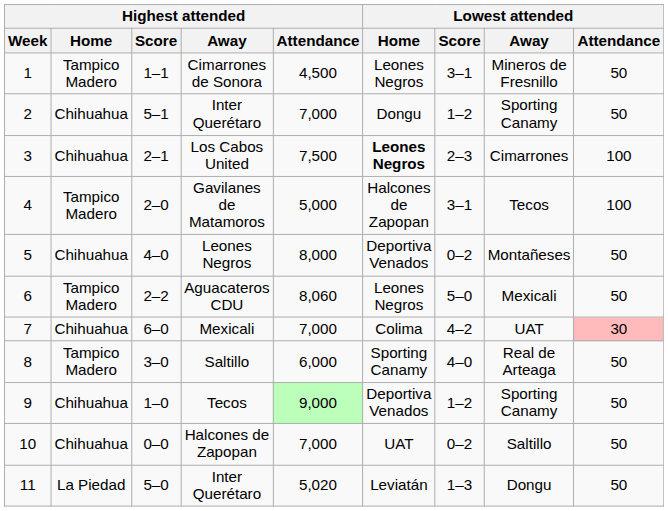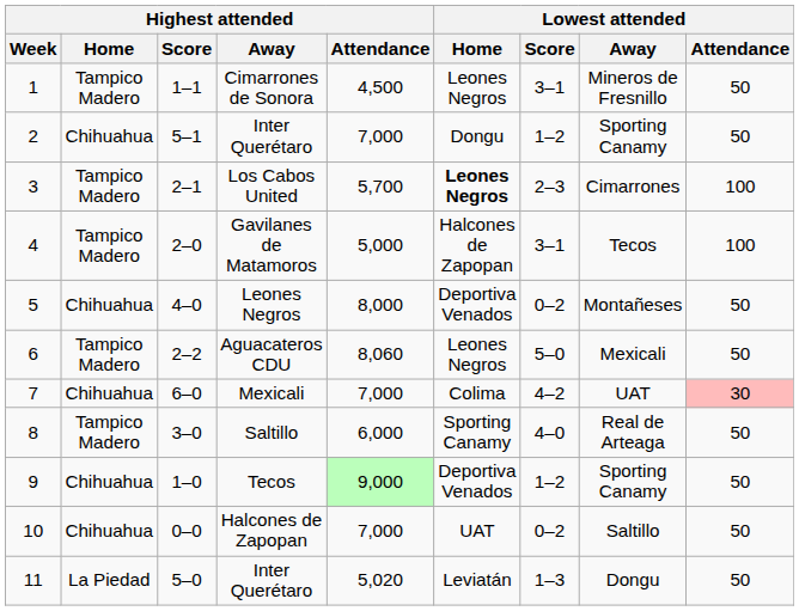 <table class="wikitable" style="text-align:center">
 <tr>
 <th colspan=5>Highest attended</th>
 <th colspan=4>Lowest attended</th>
 </tr>
 <tr>
 <th>Week</th>
 <th class="unsortable" width=120>Home</th>
 <th>Score</th>
 <th class="unsortable" width=120>Away</th>
 <th>Attendance</th>
 <th class="unsortable" width=120>Home</th>
 <th>Score</th>
 <th class="unsortable" width=120>Away</th>
 <th>Attendance</th>
 </tr>
 <tr>
 <td>1</td>
 <td>Tampico Madero</td>
 <td>1–1</td>
 <td>Cimarrones de Sonora</td>
 <td>4,500</td>
 <td>Leones Negros</td>
 <td>3–1</td>
 <td>Mineros de Fresnillo</td>
 <td>50</td>
 </tr>
 <tr>
 <td>2</td>
 <td>Chihuahua</td>
 <td>5–1</td>
 <td>Inter Querétaro</td>
 <td>7,000</td>
 <td>Dongu</td>
 <td>1–2</td>
 <td>Sporting Canamy</td>
 <td>50</td>
 </tr>
 <tr>
 <td>3</td>
-<td>Chihuahua</td>
+<td>Tampico Madero</td>
 <td>2–1</td>
 <td>Los Cabos United</td>
-<td>7,500</td>
+<td>5,700</td>
 <td><strong>Leones Negros</strong></td>
 <td>2–3</td>
 <td>Cimarrones</td>
 <td>100</td>
 </tr>
 <tr>
 <td>4</td>
 <td>Tampico Madero</td>
 <td>2–0</td>
 <td>Gavilanes de Matamoros</td>
 <td>5,000</td>
 <td>Halcones de Zapopan</td>
 <td>3–1</td>
 <td>Tecos</td>
 <td>100</td>
 </tr>
 <tr>
 <td>5</td>
 <td>Chihuahua</td>
 <td>4–0</td>
 <td>Leones Negros</td>
 <td>8,000</td>
 <td>Deportiva Venados</td>
 <td>0–2</td>
 <td>Montañeses</td>
 <td>50</td>
 </tr>
 <tr>
 <td>6</td>
 <td>Tampico Madero</td>
 <td>2–2</td>
 <td>Aguacateros CDU</td>
 <td>8,060</td>
 <td>Leones Negros</td>
 <td>5–0</td>
 <td>Mexicali</td>
 <td>50</td>
 </tr>
 <tr>
 <td>7</td>
 <td>Chihuahua</td>
 <td>6–0</td>
 <td>Mexicali</td>
 <td>7,000</td>
 <td>Colima</td>
 <td>4–2</td>
 <td>UAT</td>
 <td bgcolor=FFBBBB>30</td>
 </tr>
 <tr>
 <td>8</td>
 <td>Tampico Madero</td>
 <td>3–0</td>
 <td>Saltillo</td>
 <td>6,000</td>
 <td>Sporting Canamy</td>
 <td>4–0</td>
 <td>Real de Arteaga</td>
 <td>50</td>
 </tr>
 <tr>
 <td>9</td>
 <td>Chihuahua</td>
 <td>1–0</td>
 <td>Tecos</td>
 <td bgcolor=BBFFBB>9,000</td>
 <td>Deportiva Venados</td>
 <td>1–2</td>
 <td>Sporting Canamy</td>
 <td>50</td>
 </tr>
 <tr>
 <td>10</td>
 <td>Chihuahua</td>
 <td>0–0</td>
 <td>Halcones de Zapopan</td>
 <td>7,000</td>
 <td>UAT</td>
 <td>0–2</td>
 <td>Saltillo</td>
 <td>50</td>
 </tr>
 <tr>
 <td>11</td>
 <td>La Piedad</td>
 <td>5–0</td>
 <td>Inter Querétaro</td>
 <td>5,020</td>
 <td>Leviatán</td>
 <td>1–3</td>
 <td>Dongu</td>
 <td>50</td>
 </tr>
 </table>
